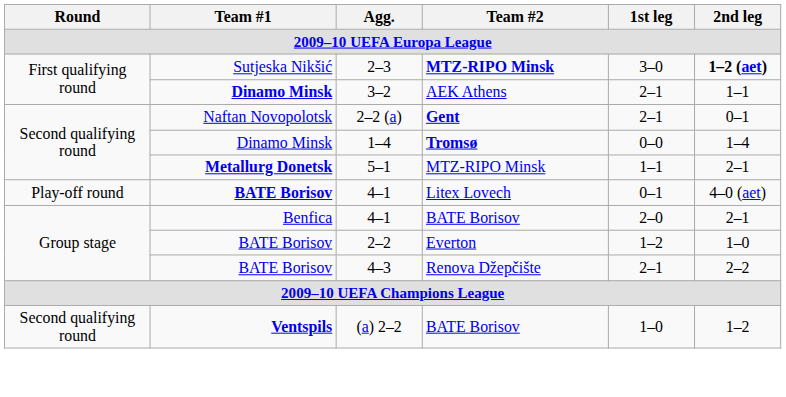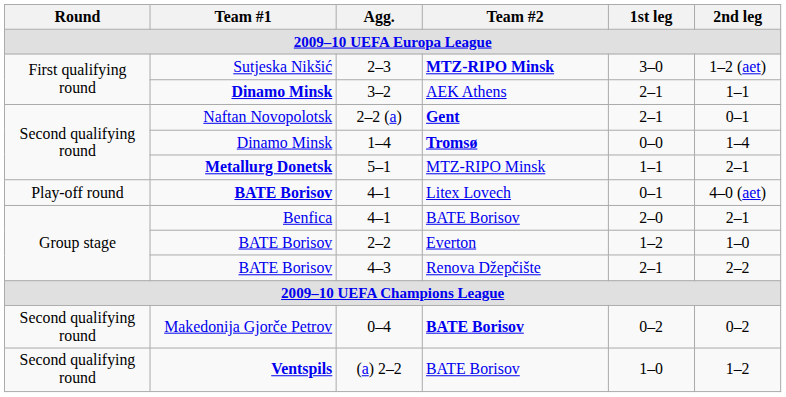 <table class="wikitable">
 <tr>
 <th width="140">Round</th>
 <th width="180">Team #1</th>
 <th width="80">Agg.</th>
 <th width="180">Team #2</th>
 <th width="80">1st leg</th>
 <th width="80">2nd leg</th>
 </tr>
 <tr style="background:#E0E0E0; font-size:95%">
 <td colspan="6" style="text-align:center"><strong><a href='#'>2009–10 UEFA Europa League</a></strong></td>
 </tr>
 <tr>
 <td style="text-align:center" rowspan="2">First qualifying round</td>
 <td style="text-align:right"><a href='#'>Sutjeska Nikšić</a> </td>
 <td style="text-align:center">2–3</td>
 <td> <strong><a href='#'>MTZ-RIPO Minsk</a></strong></td>
 <td style="text-align:center">3–0</td>
-<td style="text-align:center"><strong>1–2 (<a href='#'>aet</a>)</strong></td>
+<td style="text-align:center">1–2 (<a href='#'>aet</a>)</td>
 </tr>
 <tr>
 <td style="text-align:right"><strong><a href='#'>Dinamo Minsk</a></strong> </td>
 <td style="text-align:center">3–2</td>
 <td> <a href='#'>AEK Athens</a></td>
 <td style="text-align:center">2–1</td>
 <td style="text-align:center">1–1</td>
 </tr>
 <tr>
 <td style="text-align:center" rowspan="3">Second qualifying round</td>
 <td style="text-align:right"><a href='#'>Naftan Novopolotsk</a> </td>
 <td style="text-align:center">2–2 (<a href='#'>a</a>)</td>
 <td> <strong><a href='#'>Gent</a></strong></td>
 <td style="text-align:center">2–1</td>
 <td style="text-align:center">0–1</td>
 </tr>
 <tr>
 <td style="text-align:right"><a href='#'>Dinamo Minsk</a> </td>
 <td style="text-align:center">1–4</td>
 <td> <strong><a href='#'>Tromsø</a></strong></td>
 <td style="text-align:center">0–0</td>
 <td style="text-align:center">1–4</td>
 </tr>
 <tr>
 <td style="text-align:right"><strong><a href='#'>Metallurg Donetsk</a></strong> </td>
 <td style="text-align:center">5–1</td>
 <td> <a href='#'>MTZ-RIPO Minsk</a></td>
 <td style="text-align:center">1–1</td>
 <td style="text-align:center">2–1</td>
 </tr>
 <tr>
 <td style="text-align:center" rowspan="1">Play-off round</td>
 <td style="text-align:right"><strong><a href='#'>BATE Borisov</a></strong> </td>
 <td style="text-align:center">4–1</td>
 <td> <a href='#'>Litex Lovech</a></td>
 <td style="text-align:center">0–1</td>
 <td style="text-align:center">4–0 (<a href='#'>aet</a>)</td>
 </tr>
 <tr>
 <td style="text-align:center" rowspan="3">Group stage</td>
 <td style="text-align:right"><a href='#'>Benfica</a> </td>
 <td style="text-align:center">4–1</td>
 <td> <a href='#'>BATE Borisov</a></td>
 <td style="text-align:center">2–0</td>
 <td style="text-align:center">2–1</td>
 </tr>
 <tr>
 <td style="text-align:right"><a href='#'>BATE Borisov</a> </td>
 <td style="text-align:center">2–2</td>
 <td> <a href='#'>Everton</a></td>
 <td style="text-align:center">1–2</td>
 <td style="text-align:center">1–0</td>
 </tr>
 <tr>
 <td style="text-align:right"><a href='#'>BATE Borisov</a> </td>
 <td style="text-align:center">4–3</td>
 <td> <a href='#'>Renova Džepčište</a></td>
 <td style="text-align:center">2–1</td>
 <td style="text-align:center">2–2</td>
 </tr>
 <tr style="background:#E0E0E0; font-size:95%">
 <td colspan="6" style="text-align:center"><strong><a href='#'>2009–10 UEFA Champions League</a></strong></td>
 </tr>
 <tr>
 <td style="text-align:center">Second qualifying round</td>
+<td style="text-align:right"><a href='#'>Makedonija Gjorče Petrov</a> </td>
+<td style="text-align:center">0–4</td>
+<td> <strong><a href='#'>BATE Borisov</a></strong></td>
+<td style="text-align:center">0–2</td>
+<td style="text-align:center">0–2</td>
+</tr>
+<tr>
+<td style="text-align:center">Second qualifying round</td>
 <td style="text-align:right"><strong><a href='#'>Ventspils</a></strong> </td>
 <td style="text-align:center">(<a href='#'>a</a>) 2–2</td>
 <td> <a href='#'>BATE Borisov</a></td>
 <td style="text-align:center">1–0</td>
 <td style="text-align:center">1–2</td>
 </tr>
 </table>
